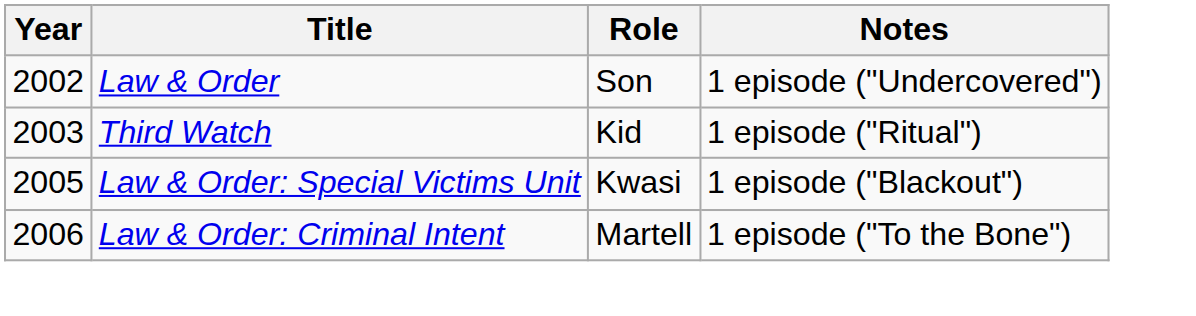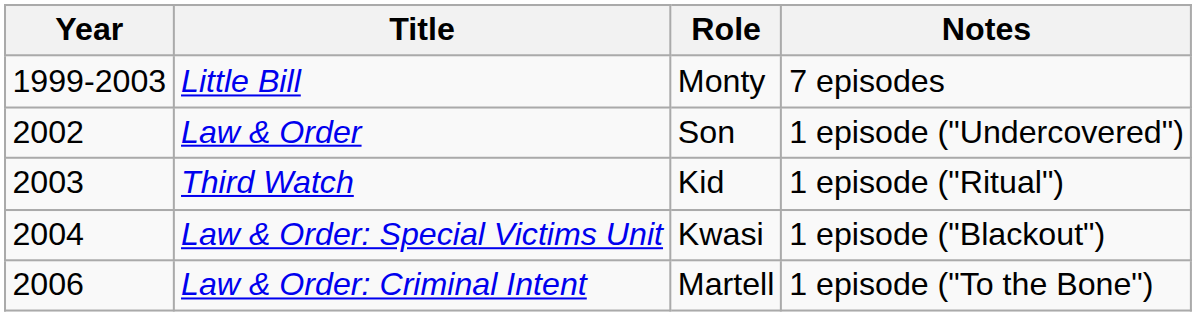 <table class="wikitable sortable">
 <tr>
 <th>Year</th>
 <th>Title</th>
 <th>Role</th>
 <th>Notes</th>
+</tr>
+<tr>
+<td>1999-2003</td>
+<td><em><a href='#'>Little Bill</a></em></td>
+<td>Monty</td>
+<td>7 episodes</td>
 </tr>
 <tr>
 <td>2002</td>
 <td><em><a href='#'>Law & Order</a></em></td>
 <td>Son</td>
 <td>1 episode ("Undercovered")</td>
 </tr>
 <tr>
 <td>2003</td>
 <td><em><a href='#'>Third Watch</a></em></td>
 <td>Kid</td>
 <td>1 episode ("Ritual")</td>
 </tr>
 <tr>
-<td>2005</td>
+<td>2004</td>
 <td><em><a href='#'>Law & Order: Special Victims Unit</a></em></td>
 <td>Kwasi</td>
 <td>1 episode ("Blackout")</td>
 </tr>
 <tr>
 <td>2006</td>
 <td><em><a href='#'>Law & Order: Criminal Intent</a></em></td>
 <td>Martell</td>
 <td>1 episode ("To the Bone")</td>
 </tr>
 </table>
